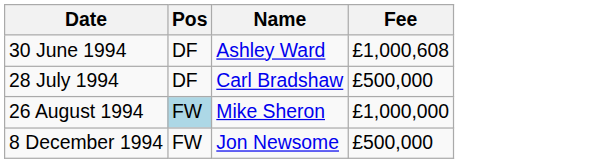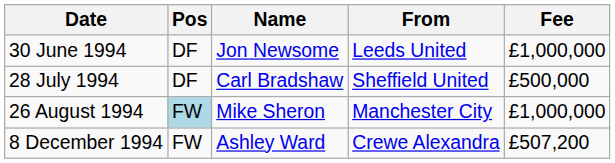 <table class="wikitable">
 <tr>
 <th>Date</th>
 <th>Pos</th>
 <th>Name</th>
+<th>From</th>
 <th>Fee</th>
 </tr>
 <tr>
 <td>30 June 1994</td>
 <td>DF</td>
-<td><a href='#'>Ashley Ward</a></td>
-<td>£1,000,608</td>
+<td><a href='#'>Jon Newsome</a></td>
+<td><a href='#'>Leeds United</a></td>
+<td>£1,000,000</td>
 </tr>
 <tr>
 <td>28 July 1994</td>
 <td>DF</td>
 <td><a href='#'>Carl Bradshaw</a></td>
+<td><a href='#'>Sheffield United</a></td>
 <td>£500,000</td>
 </tr>
 <tr>
 <td>26 August 1994</td>
 <td style="background: lightblue;">FW</td>
 <td><a href='#'>Mike Sheron</a></td>
+<td><a href='#'>Manchester City</a></td>
 <td>£1,000,000</td>
 </tr>
 <tr>
 <td>8 December 1994</td>
 <td>FW</td>
-<td><a href='#'>Jon Newsome</a></td>
-<td>£500,000</td>
+<td><a href='#'>Ashley Ward</a></td>
+<td><a href='#'>Crewe Alexandra</a></td>
+<td>£507,200</td>
 </tr>
 </table>
